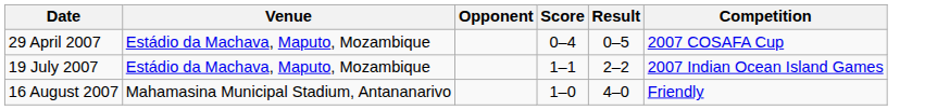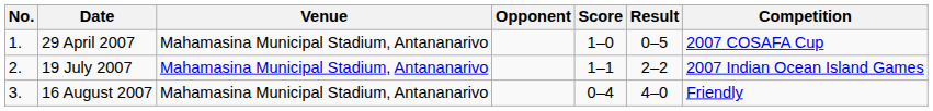 <table class="wikitable sortable">
 <tr>
+<th>No.</th>
 <th>Date</th>
 <th>Venue</th>
 <th>Opponent</th>
 <th>Score</th>
 <th>Result</th>
 <th>Competition</th>
 </tr>
 <tr>
+<td>1.</td>
 <td>29 April 2007</td>
-<td><a href='#'>Estádio da Machava</a>, <a href='#'>Maputo</a>, Mozambique</td>
+<td>Mahamasina Municipal Stadium, Antananarivo</td>
 <td></td>
-<td align=center>0–4</td>
+<td align=center>1–0</td>
 <td align="center">0–5</td>
 <td><a href='#'>2007 COSAFA Cup</a></td>
 </tr>
 <tr>
+<td>2.</td>
 <td>19 July 2007</td>
-<td><a href='#'>Estádio da Machava</a>, <a href='#'>Maputo</a>, Mozambique</td>
+<td><a href='#'>Mahamasina Municipal Stadium</a>, <a href='#'>Antananarivo</a></td>
 <td></td>
 <td align=center>1–1</td>
 <td align="center">2–2</td>
 <td><a href='#'>2007 Indian Ocean Island Games</a></td>
 </tr>
 <tr>
+<td>3.</td>
 <td>16 August 2007</td>
 <td>Mahamasina Municipal Stadium, Antananarivo</td>
 <td></td>
-<td align=center>1–0</td>
+<td align=center>0–4</td>
 <td align="center">4–0</td>
 <td><a href='#'>Friendly</a></td>
 </tr>
 </table>
